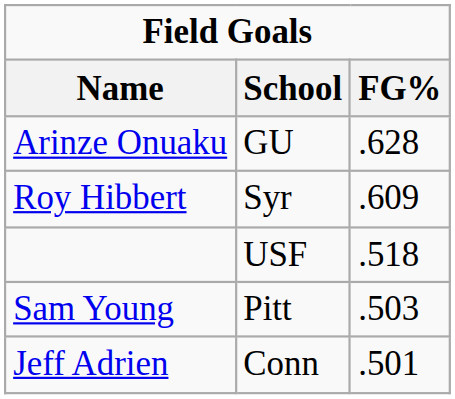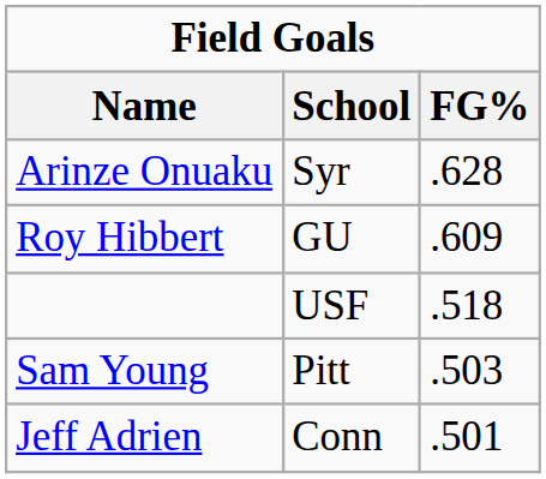 <table class="wikitable">
 <tr>
 <td colspan=3 style="text-align:center;"><strong>Field Goals</strong></td>
 </tr>
 <tr>
 <th>Name</th>
 <th>School</th>
 <th>FG%</th>
 </tr>
 <tr>
 <td><a href='#'>Arinze Onuaku</a></td>
-<td>GU</td>
+<td>Syr</td>
 <td>.628</td>
 </tr>
 <tr>
 <td><a href='#'>Roy Hibbert</a></td>
-<td>Syr</td>
+<td>GU</td>
 <td>.609</td>
 </tr>
 <tr>
 <td></td>
 <td>USF</td>
 <td>.518</td>
 </tr>
 <tr>
 <td><a href='#'>Sam Young</a></td>
 <td>Pitt</td>
 <td>.503</td>
 </tr>
 <tr>
 <td><a href='#'>Jeff Adrien</a></td>
 <td>Conn</td>
 <td>.501</td>
 </tr>
 </table>
